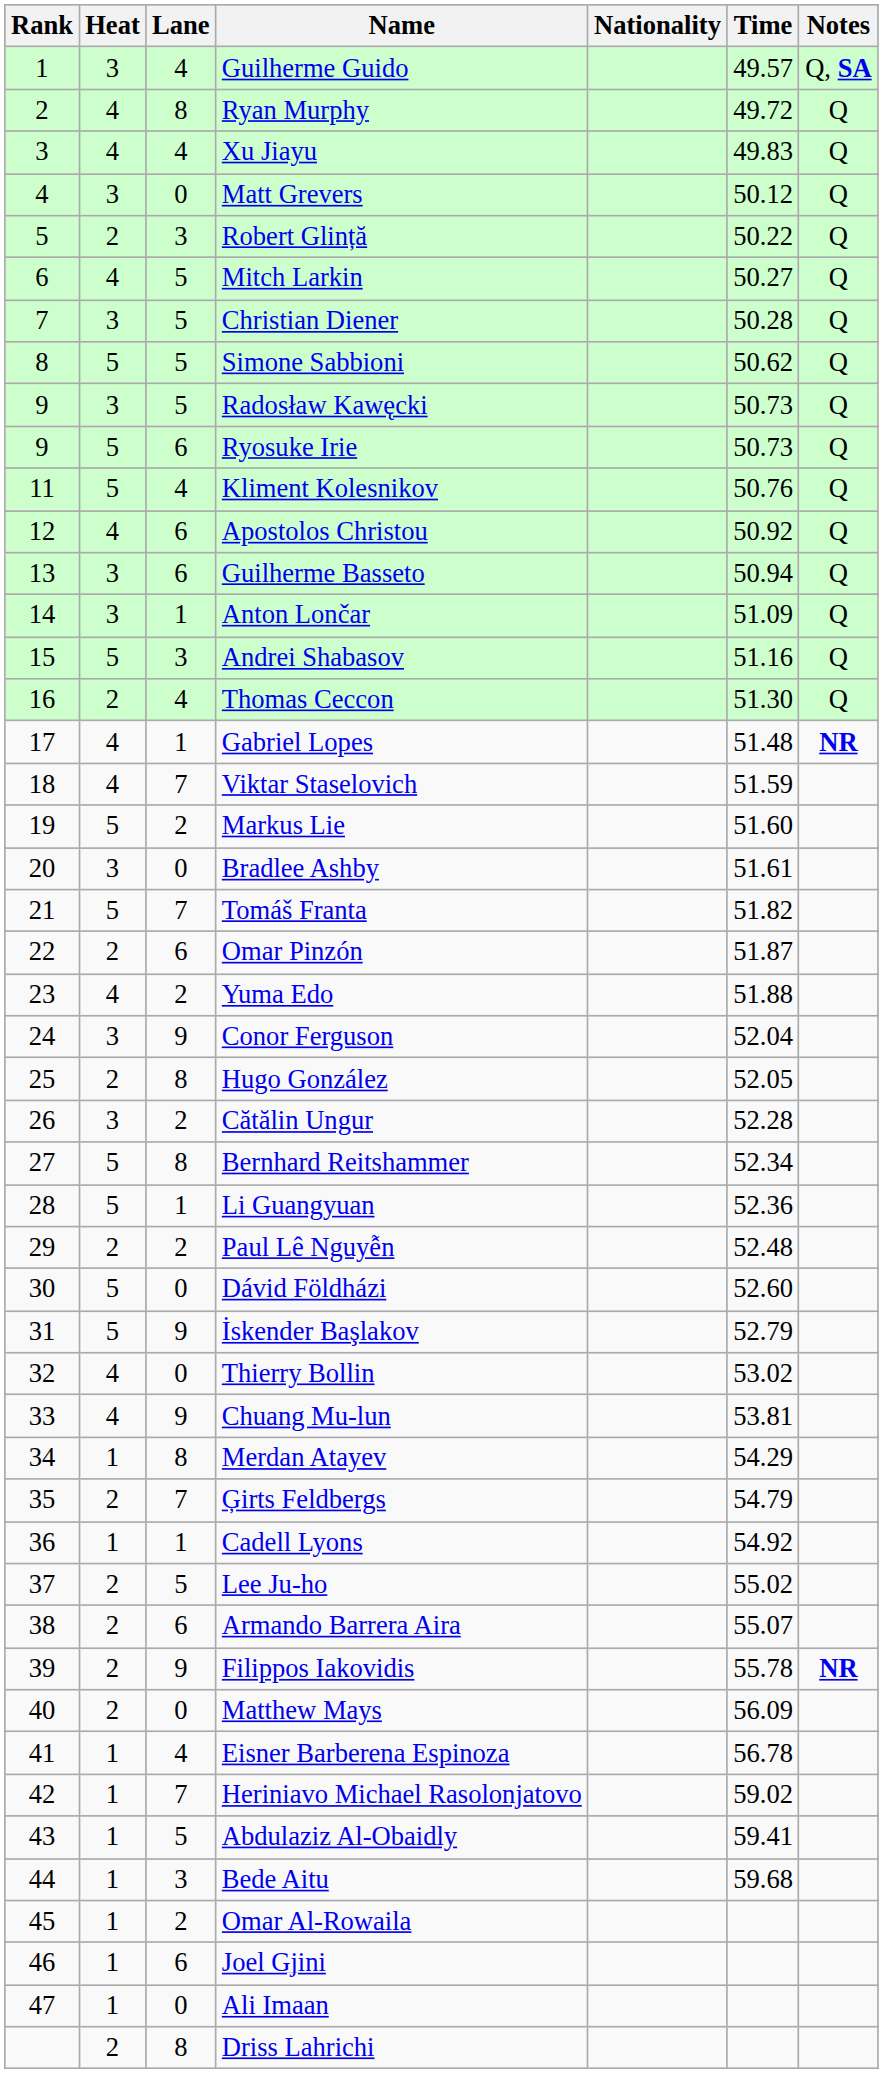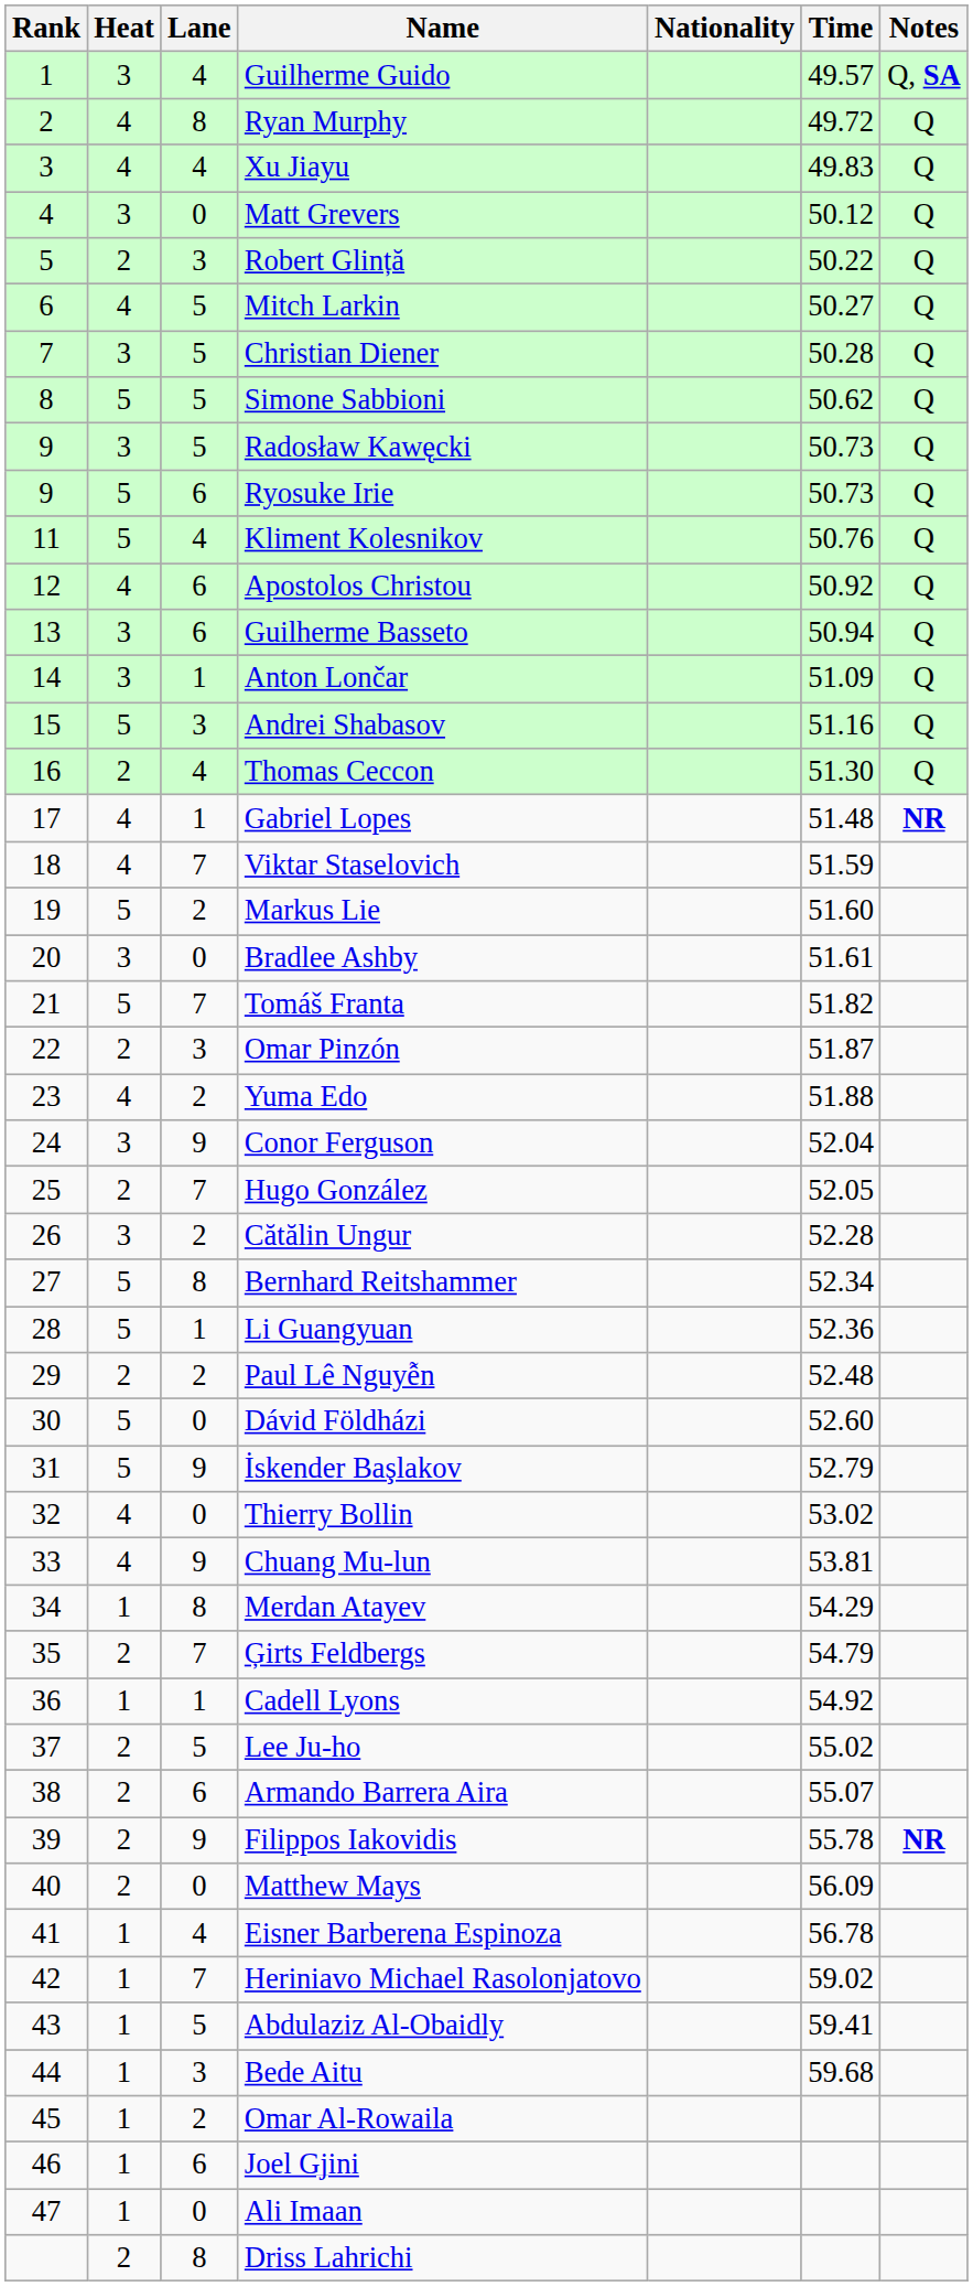 <table class="wikitable sortable" style="text-align:center">
 <tr>
 <th>Rank</th>
 <th>Heat</th>
 <th>Lane</th>
 <th>Name</th>
 <th>Nationality</th>
 <th>Time</th>
 <th>Notes</th>
 </tr>
 <tr bgcolor=ccffcc>
 <td>1</td>
 <td>3</td>
 <td>4</td>
 <td align=left><a href='#'>Guilherme Guido</a></td>
 <td align=left></td>
 <td>49.57</td>
 <td>Q, <strong><a href='#'>SA</a></strong></td>
 </tr>
 <tr bgcolor=ccffcc>
 <td>2</td>
 <td>4</td>
 <td>8</td>
 <td align=left><a href='#'>Ryan Murphy</a></td>
 <td align=left></td>
 <td>49.72</td>
 <td>Q</td>
 </tr>
 <tr bgcolor=ccffcc>
 <td>3</td>
 <td>4</td>
 <td>4</td>
 <td align=left><a href='#'>Xu Jiayu</a></td>
 <td align=left></td>
 <td>49.83</td>
 <td>Q</td>
 </tr>
 <tr bgcolor=ccffcc>
 <td>4</td>
 <td>3</td>
 <td>0</td>
 <td align=left><a href='#'>Matt Grevers</a></td>
 <td align=left></td>
 <td>50.12</td>
 <td>Q</td>
 </tr>
 <tr bgcolor=ccffcc>
 <td>5</td>
 <td>2</td>
 <td>3</td>
 <td align=left><a href='#'>Robert Glință</a></td>
 <td align=left></td>
 <td>50.22</td>
 <td>Q</td>
 </tr>
 <tr bgcolor=ccffcc>
 <td>6</td>
 <td>4</td>
 <td>5</td>
 <td align=left><a href='#'>Mitch Larkin</a></td>
 <td align=left></td>
 <td>50.27</td>
 <td>Q</td>
 </tr>
 <tr bgcolor=ccffcc>
 <td>7</td>
 <td>3</td>
 <td>5</td>
 <td align=left><a href='#'>Christian Diener</a></td>
 <td align=left></td>
 <td>50.28</td>
 <td>Q</td>
 </tr>
 <tr bgcolor=ccffcc>
 <td>8</td>
 <td>5</td>
 <td>5</td>
 <td align=left><a href='#'>Simone Sabbioni</a></td>
 <td align=left></td>
 <td>50.62</td>
 <td>Q</td>
 </tr>
 <tr bgcolor=ccffcc>
 <td>9</td>
 <td>3</td>
 <td>5</td>
 <td align=left><a href='#'>Radosław Kawęcki</a></td>
 <td align=left></td>
 <td>50.73</td>
 <td>Q</td>
 </tr>
 <tr bgcolor=ccffcc>
 <td>9</td>
 <td>5</td>
 <td>6</td>
 <td align=left><a href='#'>Ryosuke Irie</a></td>
 <td align=left></td>
 <td>50.73</td>
 <td>Q</td>
 </tr>
 <tr bgcolor=ccffcc>
 <td>11</td>
 <td>5</td>
 <td>4</td>
 <td align=left><a href='#'>Kliment Kolesnikov</a></td>
 <td align=left></td>
 <td>50.76</td>
 <td>Q</td>
 </tr>
 <tr bgcolor=ccffcc>
 <td>12</td>
 <td>4</td>
 <td>6</td>
 <td align=left><a href='#'>Apostolos Christou</a></td>
 <td align=left></td>
 <td>50.92</td>
 <td>Q</td>
 </tr>
 <tr bgcolor=ccffcc>
 <td>13</td>
 <td>3</td>
 <td>6</td>
 <td align=left><a href='#'>Guilherme Basseto</a></td>
 <td align=left></td>
 <td>50.94</td>
 <td>Q</td>
 </tr>
 <tr bgcolor=ccffcc>
 <td>14</td>
 <td>3</td>
 <td>1</td>
 <td align=left><a href='#'>Anton Lončar</a></td>
 <td align=left></td>
 <td>51.09</td>
 <td>Q</td>
 </tr>
 <tr bgcolor=ccffcc>
 <td>15</td>
 <td>5</td>
 <td>3</td>
 <td align=left><a href='#'>Andrei Shabasov</a></td>
 <td align=left></td>
 <td>51.16</td>
 <td>Q</td>
 </tr>
 <tr bgcolor=ccffcc>
 <td>16</td>
 <td>2</td>
 <td>4</td>
 <td align=left><a href='#'>Thomas Ceccon</a></td>
 <td align=left></td>
 <td>51.30</td>
 <td>Q</td>
 </tr>
 <tr>
 <td>17</td>
 <td>4</td>
 <td>1</td>
 <td align=left><a href='#'>Gabriel Lopes</a></td>
 <td align=left></td>
 <td>51.48</td>
 <td><strong><a href='#'>NR</a></strong></td>
 </tr>
 <tr>
 <td>18</td>
 <td>4</td>
 <td>7</td>
 <td align=left><a href='#'>Viktar Staselovich</a></td>
 <td align=left></td>
 <td>51.59</td>
 <td></td>
 </tr>
 <tr>
 <td>19</td>
 <td>5</td>
 <td>2</td>
 <td align=left><a href='#'>Markus Lie</a></td>
 <td align=left></td>
 <td>51.60</td>
 <td></td>
 </tr>
 <tr>
 <td>20</td>
 <td>3</td>
 <td>0</td>
 <td align=left><a href='#'>Bradlee Ashby</a></td>
 <td align=left></td>
 <td>51.61</td>
 <td></td>
 </tr>
 <tr>
 <td>21</td>
 <td>5</td>
 <td>7</td>
 <td align=left><a href='#'>Tomáš Franta</a></td>
 <td align=left></td>
 <td>51.82</td>
 <td></td>
 </tr>
 <tr>
 <td>22</td>
 <td>2</td>
-<td>6</td>
+<td>3</td>
 <td align=left><a href='#'>Omar Pinzón</a></td>
 <td align=left></td>
 <td>51.87</td>
 <td></td>
 </tr>
 <tr>
 <td>23</td>
 <td>4</td>
 <td>2</td>
 <td align=left><a href='#'>Yuma Edo</a></td>
 <td align=left></td>
 <td>51.88</td>
 <td></td>
 </tr>
 <tr>
 <td>24</td>
 <td>3</td>
 <td>9</td>
 <td align=left><a href='#'>Conor Ferguson</a></td>
 <td align=left></td>
 <td>52.04</td>
 <td></td>
 </tr>
 <tr>
 <td>25</td>
 <td>2</td>
-<td>8</td>
+<td>7</td>
 <td align=left><a href='#'>Hugo González</a></td>
 <td align=left></td>
 <td>52.05</td>
 <td></td>
 </tr>
 <tr>
 <td>26</td>
 <td>3</td>
 <td>2</td>
 <td align=left><a href='#'>Cătălin Ungur</a></td>
 <td align=left></td>
 <td>52.28</td>
 <td></td>
 </tr>
 <tr>
 <td>27</td>
 <td>5</td>
 <td>8</td>
 <td align=left><a href='#'>Bernhard Reitshammer</a></td>
 <td align=left></td>
 <td>52.34</td>
 <td></td>
 </tr>
 <tr>
 <td>28</td>
 <td>5</td>
 <td>1</td>
 <td align=left><a href='#'>Li Guangyuan</a></td>
 <td align=left></td>
 <td>52.36</td>
 <td></td>
 </tr>
 <tr>
 <td>29</td>
 <td>2</td>
 <td>2</td>
 <td align=left><a href='#'>Paul Lê Nguyễn</a></td>
 <td align=left></td>
 <td>52.48</td>
 <td></td>
 </tr>
 <tr>
 <td>30</td>
 <td>5</td>
 <td>0</td>
 <td align=left><a href='#'>Dávid Földházi</a></td>
 <td align=left></td>
 <td>52.60</td>
 <td></td>
 </tr>
 <tr>
 <td>31</td>
 <td>5</td>
 <td>9</td>
 <td align=left><a href='#'>İskender Başlakov</a></td>
 <td align=left></td>
 <td>52.79</td>
 <td></td>
 </tr>
 <tr>
 <td>32</td>
 <td>4</td>
 <td>0</td>
 <td align=left><a href='#'>Thierry Bollin</a></td>
 <td align=left></td>
 <td>53.02</td>
 <td></td>
 </tr>
 <tr>
 <td>33</td>
 <td>4</td>
 <td>9</td>
 <td align=left><a href='#'>Chuang Mu-lun</a></td>
 <td align=left></td>
 <td>53.81</td>
 <td></td>
 </tr>
 <tr>
 <td>34</td>
 <td>1</td>
 <td>8</td>
 <td align=left><a href='#'>Merdan Atayev</a></td>
 <td align=left></td>
 <td>54.29</td>
 <td></td>
 </tr>
 <tr>
 <td>35</td>
 <td>2</td>
 <td>7</td>
 <td align=left><a href='#'>Ģirts Feldbergs</a></td>
 <td align=left></td>
 <td>54.79</td>
 <td></td>
 </tr>
 <tr>
 <td>36</td>
 <td>1</td>
 <td>1</td>
 <td align=left><a href='#'>Cadell Lyons</a></td>
 <td align=left></td>
 <td>54.92</td>
 <td></td>
 </tr>
 <tr>
 <td>37</td>
 <td>2</td>
 <td>5</td>
 <td align=left><a href='#'>Lee Ju-ho</a></td>
 <td align=left></td>
 <td>55.02</td>
 <td></td>
 </tr>
 <tr>
 <td>38</td>
 <td>2</td>
 <td>6</td>
 <td align=left><a href='#'>Armando Barrera Aira</a></td>
 <td align=left></td>
 <td>55.07</td>
 <td></td>
 </tr>
 <tr>
 <td>39</td>
 <td>2</td>
 <td>9</td>
 <td align=left><a href='#'>Filippos Iakovidis</a></td>
 <td align=left></td>
 <td>55.78</td>
 <td><strong><a href='#'>NR</a></strong></td>
 </tr>
 <tr>
 <td>40</td>
 <td>2</td>
 <td>0</td>
 <td align=left><a href='#'>Matthew Mays</a></td>
 <td align=left></td>
 <td>56.09</td>
 <td></td>
 </tr>
 <tr>
 <td>41</td>
 <td>1</td>
 <td>4</td>
 <td align=left><a href='#'>Eisner Barberena Espinoza</a></td>
 <td align=left></td>
 <td>56.78</td>
 <td></td>
 </tr>
 <tr>
 <td>42</td>
 <td>1</td>
 <td>7</td>
 <td align=left><a href='#'>Heriniavo Michael Rasolonjatovo</a></td>
 <td align=left></td>
 <td>59.02</td>
 <td></td>
 </tr>
 <tr>
 <td>43</td>
 <td>1</td>
 <td>5</td>
 <td align=left><a href='#'>Abdulaziz Al-Obaidly</a></td>
 <td align=left></td>
 <td>59.41</td>
 <td></td>
 </tr>
 <tr>
 <td>44</td>
 <td>1</td>
 <td>3</td>
 <td align=left><a href='#'>Bede Aitu</a></td>
 <td align=left></td>
 <td>59.68</td>
 <td></td>
 </tr>
 <tr>
 <td>45</td>
 <td>1</td>
 <td>2</td>
 <td align=left><a href='#'>Omar Al-Rowaila</a></td>
 <td align=left></td>
 <td></td>
 <td></td>
 </tr>
 <tr>
 <td>46</td>
 <td>1</td>
 <td>6</td>
 <td align=left><a href='#'>Joel Gjini</a></td>
 <td align=left></td>
 <td></td>
 <td></td>
 </tr>
 <tr>
 <td>47</td>
 <td>1</td>
 <td>0</td>
 <td align=left><a href='#'>Ali Imaan</a></td>
 <td align=left></td>
 <td></td>
 <td></td>
 </tr>
 <tr>
 <td></td>
 <td>2</td>
 <td>8</td>
 <td align=left><a href='#'>Driss Lahrichi</a></td>
 <td align=left></td>
 <td></td>
 <td></td>
 </tr>
 </table>
